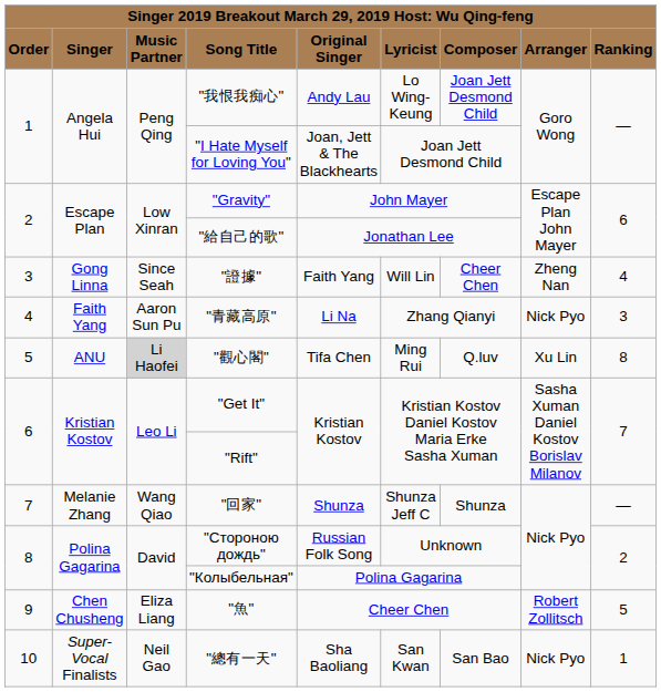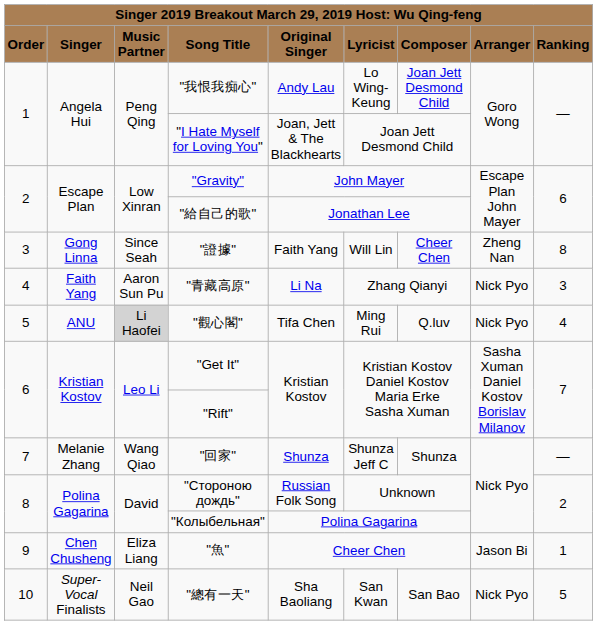 <table class="wikitable mw-collapsible" width="100%" style="text-align:center">
 <tr align=center style="background:#AA7F54">
 <td colspan="9"><div><strong>Singer 2019 Breakout March 29, 2019 Host: Wu Qing-feng</strong></div></td>
 </tr>
 <tr style="background:#AA7F54">
 <td style="width:7%"><strong>Order</strong></td>
 <td style="width:8%"><strong>Singer</strong></td>
 <td style="width:9%"><strong>Music Partner</strong></td>
 <td style="width:18%"><strong>Song Title</strong></td>
 <td style="width:12%"><strong>Original Singer</strong></td>
 <td style="width:12% "><strong>Lyricist</strong></td>
 <td style="width:12%"><strong>Composer</strong></td>
 <td style="width:15%"><strong>Arranger</strong></td>
 <td style="width:7%"><strong>Ranking</strong></td>
 </tr>
 <tr>
 <td rowspan=2>1</td>
 <td rowspan=2>Angela Hui</td>
 <td rowspan=2>Peng Qing</td>
 <td>"我恨我痴心"</td>
 <td><a href='#'>Andy Lau</a></td>
 <td>Lo Wing-Keung</td>
 <td><a href='#'>Joan Jett</a><br><a href='#'>Desmond Child</a></td>
 <td rowspan=2>Goro Wong</td>
 <td rowspan=2>— </td>
 </tr>
 <tr>
 <td>"<a href='#'>I Hate Myself for Loving You</a>"</td>
 <td>Joan, Jett & The Blackhearts</td>
 <td colspan=2>Joan Jett<br>Desmond Child</td>
 </tr>
 <tr>
 <td rowspan=2>2</td>
 <td rowspan=2>Escape Plan</td>
 <td rowspan=2>Low Xinran</td>
 <td><a href='#'>"Gravity"</a></td>
 <td colspan=3><a href='#'>John Mayer</a></td>
 <td rowspan=2>Escape Plan<br>John Mayer</td>
 <td rowspan=2>6</td>
 </tr>
 <tr>
 <td>"給自己的歌"</td>
 <td colspan=3><a href='#'>Jonathan Lee</a></td>
 </tr>
 <tr>
 <td>3</td>
 <td><a href='#'>Gong Linna</a></td>
 <td>Since Seah</td>
 <td>"證據"</td>
 <td>Faith Yang</td>
 <td>Will Lin</td>
 <td><a href='#'>Cheer Chen</a></td>
 <td>Zheng Nan</td>
-<td>4</td>
+<td>8</td>
 </tr>
 <tr>
 <td>4</td>
 <td><a href='#'>Faith Yang</a></td>
 <td>Aaron Sun Pu</td>
 <td>"青藏高原"</td>
 <td><a href='#'>Li Na</a></td>
 <td colspan=2>Zhang Qianyi</td>
 <td>Nick Pyo</td>
 <td>3</td>
 </tr>
 <tr>
 <td>5</td>
 <td><a href='#'>ANU</a></td>
 <td style="background: lightgrey;">Li Haofei</td>
 <td>"觀心閣"</td>
 <td>Tifa Chen</td>
 <td>Ming Rui</td>
 <td>Q.luv</td>
-<td>Xu Lin</td>
-<td>8</td>
+<td>Nick Pyo</td>
+<td>4</td>
 </tr>
 <tr>
 <td rowspan=2>6</td>
 <td rowspan=2><a href='#'>Kristian Kostov</a></td>
 <td rowspan=2><a href='#'>Leo Li</a></td>
 <td>"Get It"</td>
 <td rowspan=2>Kristian Kostov</td>
 <td rowspan=2 colspan=2>Kristian Kostov<br>Daniel Kostov<br>Maria Erke<br>Sasha Xuman</td>
 <td rowspan=2>Sasha Xuman<br>Daniel Kostov<br><a href='#'>Borislav Milanov</a></td>
 <td rowspan=2>7</td>
 </tr>
 <tr>
 <td>"Rift"</td>
 </tr>
 <tr>
 <td>7</td>
 <td>Melanie Zhang</td>
 <td>Wang Qiao</td>
 <td>"回家"</td>
 <td><a href='#'>Shunza</a></td>
 <td>Shunza<br>Jeff C</td>
 <td>Shunza</td>
 <td rowspan=3>Nick Pyo</td>
 <td>— </td>
 </tr>
 <tr>
 <td rowspan=2>8</td>
 <td rowspan=2><a href='#'>Polina Gagarina</a></td>
 <td rowspan=2>David</td>
 <td>"Cтороною дождь"</td>
 <td><a href='#'>Russian</a> Folk Song</td>
 <td colspan=2>Unknown</td>
 <td rowspan=2>2</td>
 </tr>
 <tr>
 <td>"Колыбельная"</td>
 <td colspan=3><a href='#'>Polina Gagarina</a></td>
 </tr>
 <tr>
 <td>9</td>
 <td><a href='#'>Chen Chusheng</a></td>
 <td>Eliza Liang</td>
 <td>"魚"</td>
 <td colspan=3><a href='#'>Cheer Chen</a></td>
-<td><a href='#'>Robert Zollitsch</a></td>
-<td>5</td>
+<td>Jason Bi</td>
+<td>1</td>
 </tr>
 <tr>
 <td>10</td>
 <td><em>Super-Vocal</em> Finalists</td>
 <td>Neil Gao</td>
 <td>"總有一天"</td>
 <td>Sha Baoliang</td>
 <td>San Kwan</td>
 <td>San Bao</td>
 <td>Nick Pyo</td>
-<td>1</td>
+<td>5</td>
 </tr>
 </table>
